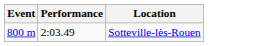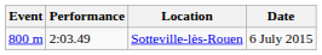 <table class="wikitable" style="border-collapse: collapse; font-size: 95%;">
 <tr>
 <th scope="col">Event</th>
 <th scope="col">Performance</th>
 <th scope="col">Location</th>
+<th scope="col">Date</th>
 </tr>
 <tr>
 <td><a href='#'>800 m</a></td>
 <td>2:03.49</td>
 <td><a href='#'>Sotteville-lès-Rouen</a></td>
+<td>6 July 2015</td>
 </tr>
 </table>
